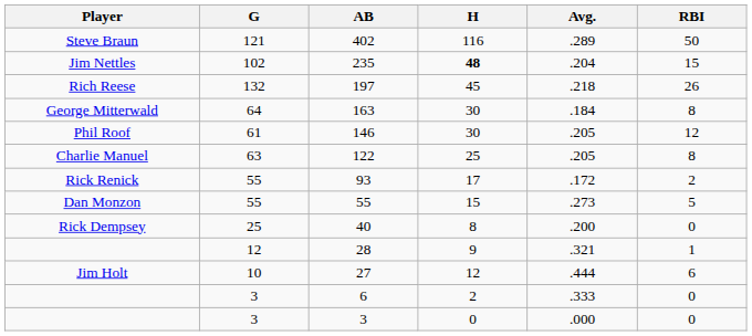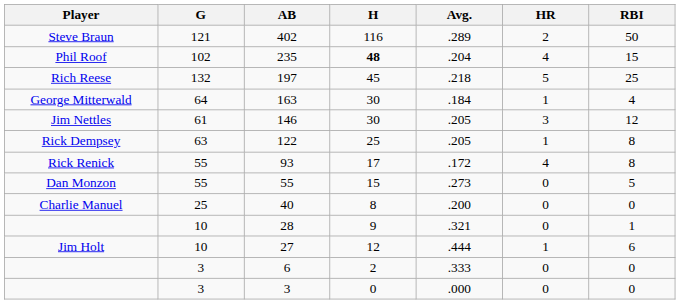 <table class="wikitable sortable">
 <tr>
 <th bgcolor="#DDDDFF" width="16%">Player</th>
 <th bgcolor="#DDDDFF" width="9%">G</th>
 <th bgcolor="#DDDDFF" width="9%">AB</th>
 <th bgcolor="#DDDDFF" width="9%">H</th>
 <th bgcolor="#DDDDFF" width="9%">Avg.</th>
+<th bgcolor="#DDDDFF" width="9%">HR</th>
 <th bgcolor="#DDDDFF" width="9%">RBI</th>
 </tr>
 <tr align="center">
 <td><a href='#'>Steve Braun</a></td>
 <td>121</td>
 <td>402</td>
 <td>116</td>
 <td>.289</td>
+<td>2</td>
 <td>50</td>
 </tr>
 <tr align=center>
-<td><a href='#'>Jim Nettles</a></td>
+<td><a href='#'>Phil Roof</a></td>
 <td>102</td>
 <td>235</td>
 <td><strong>48</strong></td>
 <td>.204</td>
+<td>4</td>
 <td>15</td>
 </tr>
 <tr align=center>
 <td><a href='#'>Rich Reese</a></td>
 <td>132</td>
 <td>197</td>
 <td>45</td>
 <td>.218</td>
-<td>26</td>
+<td>5</td>
+<td>25</td>
 </tr>
 <tr align=center>
 <td><a href='#'>George Mitterwald</a></td>
 <td>64</td>
 <td>163</td>
 <td>30</td>
 <td>.184</td>
-<td>8</td>
+<td>1</td>
+<td>4</td>
 </tr>
 <tr align=center>
-<td><a href='#'>Phil Roof</a></td>
+<td><a href='#'>Jim Nettles</a></td>
 <td>61</td>
 <td>146</td>
 <td>30</td>
 <td>.205</td>
+<td>3</td>
 <td>12</td>
 </tr>
 <tr align=center>
-<td><a href='#'>Charlie Manuel</a></td>
+<td><a href='#'>Rick Dempsey</a></td>
 <td>63</td>
 <td>122</td>
 <td>25</td>
 <td>.205</td>
+<td>1</td>
 <td>8</td>
 </tr>
 <tr align=center>
 <td><a href='#'>Rick Renick</a></td>
 <td>55</td>
 <td>93</td>
 <td>17</td>
 <td>.172</td>
-<td>2</td>
+<td>4</td>
+<td>8</td>
 </tr>
 <tr align=center>
 <td><a href='#'>Dan Monzon</a></td>
 <td>55</td>
 <td>55</td>
 <td>15</td>
 <td>.273</td>
+<td>0</td>
 <td>5</td>
 </tr>
 <tr align=center>
-<td><a href='#'>Rick Dempsey</a></td>
+<td><a href='#'>Charlie Manuel</a></td>
 <td>25</td>
 <td>40</td>
 <td>8</td>
 <td>.200</td>
 <td>0</td>
+<td>0</td>
 </tr>
 <tr align=center>
 <td></td>
-<td>12</td>
+<td>10</td>
 <td>28</td>
 <td>9</td>
 <td>.321</td>
+<td>0</td>
 <td>1</td>
 </tr>
 <tr align="center">
 <td><a href='#'>Jim Holt</a></td>
 <td>10</td>
 <td>27</td>
 <td>12</td>
 <td>.444</td>
+<td>1</td>
 <td>6</td>
 </tr>
 <tr align=center>
 <td></td>
 <td>3</td>
 <td>6</td>
 <td>2</td>
 <td>.333</td>
 <td>0</td>
+<td>0</td>
 </tr>
 <tr align="center">
 <td></td>
 <td>3</td>
 <td>3</td>
 <td>0</td>
 <td>.000</td>
 <td>0</td>
+<td>0</td>
 </tr>
 </table>
